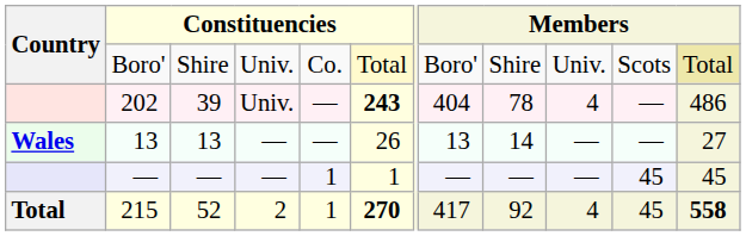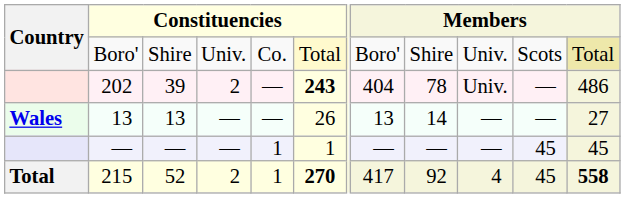 <table class="wikitable">
 <tr>
 <th scope="col" rowspan="2">Country</th>
 <th scope="col" colspan="5" style="background:lightyellow; border-right: 4px double #aaa;">Constituencies</th>
 <th scope="col" colspan="5" style="background:beige">Members</th>
 </tr>
 <tr style="text-align:center">
 <td scope="col" title="Borough constituencies">Boro'</td>
 <td scope="col" title="County constituencies">Shire</td>
 <td scope="col" title="University constituencies">Univ.</td>
 <td scope="col" title="Co-optive constituencies">Co.</td>
 <td scope="col" title="Total constituencies" style="background: LemonChiffon; border-right: 4px double #aaa;">Total</td>
 <td scope="col" title="Borough members">Boro'</td>
 <td scope="col" title="County members">Shire</td>
 <td scope="col" title="University members">Univ.</td>
 <td scope="col" title="Co-opted members">Scots</td>
 <td scope="col" title="Total members" style="background:PaleGoldenrod">Total</td>
 </tr>
 <tr style="background:lavenderblush">
 <th scope="row" style="text-align: left; background:mistyrose"></th>
 <td style="text-align: right; padding: 0 0.5em;">202</td>
 <td style="text-align: right; padding: 0 0.5em;">39</td>
-<td scope="col" title="University constituencies">Univ.</td>
+<td style="text-align: right; padding: 0 0.5em;">2</td>
 <td style="text-align: right; padding: 0 0.5em;">—</td>
 <td style="text-align: right; padding: 0 0.5em; background-color: lightyellow; border-right: 4px double #aaa;"><strong>243</strong></td>
 <td style="text-align: right; padding: 0 0.5em;">404</td>
 <td style="text-align: right; padding: 0 0.5em;">78</td>
-<td style="text-align: right; padding: 0 0.5em;">4</td>
+<td scope="col" title="University members">Univ.</td>
 <td style="text-align: right; padding: 0 0.5em;">—</td>
 <td style="text-align: right; padding: 0 0.5em; background-color: beige">486</td>
 </tr>
 <tr style="background:mintcream">
 <th scope="row" style="text-align: left; background:#eBfDeB"><a href='#'>Wales</a></th>
 <td style="text-align: right; padding: 0 0.5em;">13</td>
 <td style="text-align: right; padding: 0 0.5em;">13</td>
 <td style="text-align: right; padding: 0 0.5em;">—</td>
 <td style="text-align: right; padding: 0 0.5em;">—</td>
 <td style="text-align: right; padding: 0 0.5em; background-color: lightyellow; border-right: 4px double #aaa;">26</td>
 <td style="text-align: right; padding: 0 0.5em;">13</td>
 <td style="text-align: right; padding: 0 0.5em;">14</td>
 <td style="text-align: right; padding: 0 0.5em;">—</td>
 <td style="text-align: right; padding: 0 0.5em;">—</td>
 <td style="text-align: right; padding: 0 0.5em; background-color: beige">27</td>
 </tr>
 <tr style="background:#f1f1fC">
 <th scope="row" style="text-align: left; background:lavender"></th>
 <td style="text-align: right; padding: 0 0.5em;">—</td>
 <td style="text-align: right; padding: 0 0.5em;">—</td>
 <td style="text-align: right; padding: 0 0.5em;">—</td>
 <td style="text-align: right; padding: 0 0.5em;">1</td>
 <td style="text-align: right; padding: 0 0.5em; background-color: lightyellow; border-right: 4px double #aaa;">1</td>
 <td style="text-align: right; padding: 0 0.5em;">—</td>
 <td style="text-align: right; padding: 0 0.5em;">—</td>
 <td style="text-align: right; padding: 0 0.5em;">—</td>
 <td style="text-align: right; padding: 0 0.5em;">45</td>
 <td style="text-align: right; padding: 0 0.5em; background-color: beige">45</td>
 </tr>
 <tr style="background-color: #f2f2f2;">
 <th scope="row" style="text-align: left;">Total </th>
 <td style="text-align: right; background:lightyellow; padding: 0 0.5em;">215</td>
 <td style="text-align: right; background:LightYellow; padding: 0 0.5em;">52</td>
 <td style="text-align: right; background:LightYellow; padding: 0 0.5em;">2</td>
 <td style="text-align: right; background:LightYellow; padding: 0 0.5em;">1</td>
 <td style="text-align: right; padding: 0 0.5em; background: LightYellow; border-right: 4px double #aaa;"><strong>270</strong></td>
 <td style="text-align: right; background:Beige; padding: 0 0.5em;">417</td>
 <td style="text-align: right; background:Beige; padding: 0 0.5em;">92</td>
 <td style="text-align: right; background:Beige; padding: 0 0.5em;">4</td>
 <td style="text-align: right; background:Beige; padding: 0 0.5em;">45</td>
 <td style="text-align: right; padding: 0 0.5em; background-color: Beige;"><strong>558</strong></td>
 </tr>
 </table>
